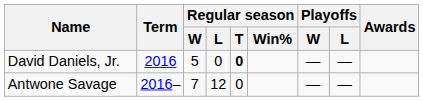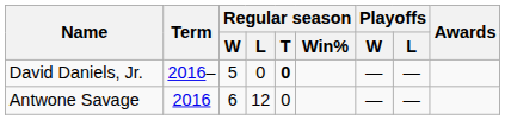 <table class="wikitable" style="text-align:center">
 <tr>
 <th rowspan="2" style="width:140px;">Name</th>
 <th rowspan="2">Term</th>
 <th colspan="4">Regular season</th>
 <th colspan="2">Playoffs</th>
 <th rowspan="2">Awards</th>
 </tr>
 <tr>
 <th>W</th>
 <th>L</th>
 <th>T</th>
 <th>Win%</th>
 <th>W</th>
 <th>L</th>
 </tr>
 <tr>
 <td align=left>David Daniels, Jr.</td>
-<td><a href='#'>2016</a></td>
+<td><a href='#'>2016</a>–</td>
 <td>5</td>
 <td>0</td>
 <td><strong>0</strong></td>
 <td></td>
 <td>—</td>
 <td>—</td>
 <td></td>
 </tr>
 <tr>
 <td align=left>Antwone Savage</td>
-<td><a href='#'>2016</a>–</td>
-<td>7</td>
+<td><a href='#'>2016</a></td>
+<td>6</td>
 <td>12</td>
 <td>0</td>
 <td></td>
 <td>—</td>
 <td>—</td>
 <td></td>
 </tr>
 </table>
